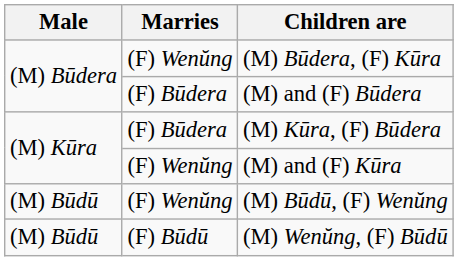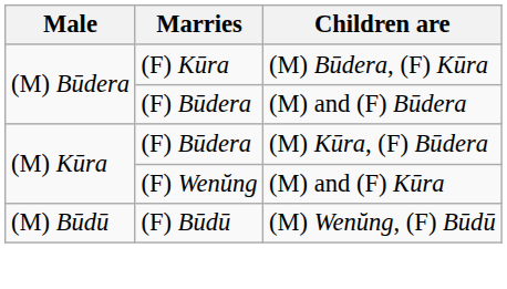 <table class="wikitable">
 <tr>
 <th>Male</th>
 <th>Marries</th>
 <th>Children are</th>
 </tr>
 <tr>
 <td rowspan=2>(M) <em>Būdera</em></td>
-<td>(F) <em>Wenŭng</em></td>
+<td>(F) <em>Kūra</em></td>
 <td>(M) <em>Būdera</em>, (F) <em>Kūra</em></td>
 </tr>
 <tr>
 <td>(F) <em>Būdera</em></td>
 <td>(M) and (F) <em>Būdera</em></td>
 </tr>
 <tr>
 <td rowspan=2>(M) <em>Kūra</em></td>
 <td>(F) <em>Būdera</em></td>
 <td>(M) <em>Kūra</em>, (F) <em>Būdera</em></td>
 </tr>
 <tr>
 <td>(F) <em>Wenŭng</em></td>
 <td>(M) and (F) <em>Kūra</em></td>
 </tr>
 <tr>
 <td>(M) <em>Būdū</em></td>
-<td>(F) <em>Wenŭng</em></td>
-<td>(M) <em>Būdū</em>, (F) <em>Wenŭng</em></td>
-</tr>
-<tr>
-<td>(M) <em>Būdū</em></td>
 <td>(F) <em>Būdū</em></td>
 <td>(M) <em>Wenŭng</em>, (F) <em>Būdū</em></td>
 </tr>
 </table>
